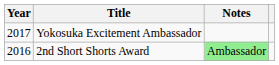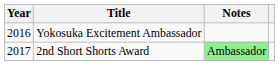 <table class="wikitable">
 <tr>
 <th>Year</th>
 <th>Title</th>
 <th>Notes</th>
 <th></th>
 </tr>
 <tr>
-<td>2017</td>
+<td>2016</td>
 <td>Yokosuka Excitement Ambassador</td>
 <td></td>
 <td></td>
 </tr>
 <tr>
-<td>2016</td>
+<td>2017</td>
 <td>2nd Short Shorts Award</td>
 <td style="background: lightgreen;">Ambassador</td>
 <td></td>
 </tr>
 </table>
